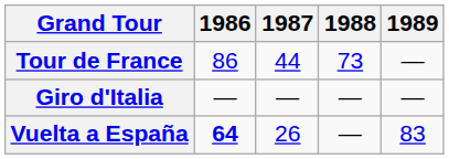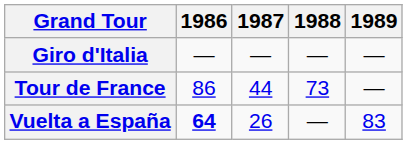 <table class="wikitable plainrowheaders">
 <tr>
 <th scope="col"><a href='#'>Grand Tour</a></th>
 <th scope="col">1986</th>
 <th scope="col">1987</th>
 <th scope="col">1988</th>
 <th scope="col">1989</th>
 </tr>
 <tr style="text-align:center;">
+<th scope="row"> <a href='#'>Giro d'Italia</a></th>
+<td>—</td>
+<td>—</td>
+<td>—</td>
+<td>—</td>
+</tr>
+<tr style="text-align:center;">
 <th scope="row"> <a href='#'>Tour de France</a></th>
 <td><a href='#'>86</a></td>
 <td><a href='#'>44</a></td>
 <td><a href='#'>73</a></td>
-<td>—</td>
-</tr>
-<tr style="text-align:center;">
-<th scope="row"> <a href='#'>Giro d'Italia</a></th>
-<td>—</td>
-<td>—</td>
-<td>—</td>
 <td>—</td>
 </tr>
 <tr style="text-align:center;">
 <th scope="row"> <a href='#'>Vuelta a España</a></th>
 <td><strong><a href='#'>64</a></strong></td>
 <td><a href='#'>26</a></td>
 <td>—</td>
 <td><a href='#'>83</a></td>
 </tr>
 </table>
